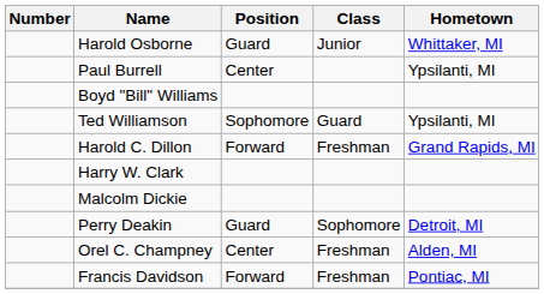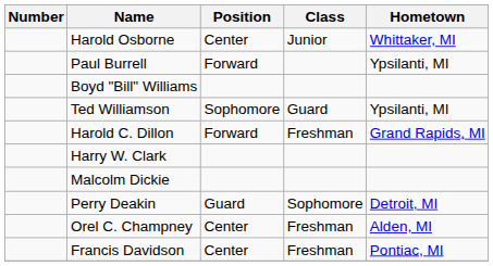 <table class="wikitable" style="font-size: 95%;">
 <tr>
 <th>Number</th>
 <th>Name</th>
 <th>Position</th>
 <th>Class</th>
 <th>Hometown</th>
 </tr>
 <tr>
 <td></td>
 <td>Harold Osborne</td>
-<td>Guard</td>
+<td>Center</td>
 <td>Junior</td>
 <td><a href='#'>Whittaker, MI</a></td>
 </tr>
 <tr>
 <td></td>
 <td>Paul Burrell</td>
-<td>Center</td>
+<td>Forward</td>
 <td></td>
 <td>Ypsilanti, MI</td>
 </tr>
 <tr>
 <td></td>
 <td>Boyd "Bill" Williams</td>
 <td></td>
 <td></td>
 <td></td>
 </tr>
 <tr>
 <td></td>
 <td>Ted Williamson</td>
 <td>Sophomore</td>
 <td>Guard</td>
 <td>Ypsilanti, MI</td>
 </tr>
 <tr>
 <td></td>
 <td>Harold C. Dillon</td>
 <td>Forward</td>
 <td>Freshman</td>
 <td><a href='#'>Grand Rapids, MI</a></td>
 </tr>
 <tr>
 <td></td>
 <td>Harry W. Clark</td>
 <td></td>
 <td></td>
 <td></td>
 </tr>
 <tr>
 <td></td>
 <td>Malcolm Dickie</td>
 <td></td>
 <td></td>
 </tr>
 <tr>
 <td></td>
 <td>Perry Deakin</td>
 <td>Guard</td>
 <td>Sophomore</td>
 <td><a href='#'>Detroit, MI</a></td>
 </tr>
 <tr>
 <td></td>
 <td>Orel C. Champney</td>
 <td>Center</td>
 <td>Freshman</td>
 <td><a href='#'>Alden, MI</a></td>
 </tr>
 <tr>
 <td></td>
 <td>Francis Davidson</td>
-<td>Forward</td>
+<td>Center</td>
 <td>Freshman</td>
 <td><a href='#'>Pontiac, MI</a></td>
 </tr>
 <tr>
 </tr>
 </table>
